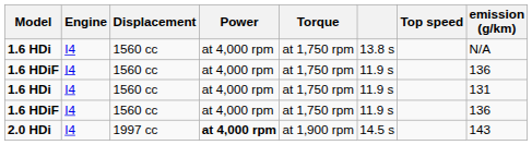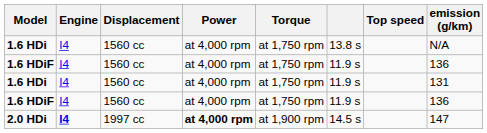 <table class="wikitable">
 <tr>
 <th>Model</th>
 <th>Engine</th>
 <th>Displacement</th>
 <th>Power</th>
 <th>Torque</th>
 <th></th>
 <th>Top speed</th>
 <th> emission<br>(g/km)</th>
 </tr>
 <tr>
 <td><strong>1.6 HDi</strong></td>
 <td><a href='#'>I4</a></td>
 <td>1560 cc</td>
 <td> at 4,000 rpm</td>
 <td> at 1,750 rpm</td>
 <td>13.8 s</td>
 <td></td>
 <td>N/A</td>
 </tr>
 <tr>
 <td><strong>1.6 HDiF</strong></td>
 <td><a href='#'>I4</a></td>
 <td>1560 cc</td>
 <td> at 4,000 rpm</td>
 <td> at 1,750 rpm</td>
 <td>11.9 s</td>
 <td></td>
 <td>136</td>
 </tr>
 <tr>
 <td><strong>1.6 HDi</strong></td>
 <td><a href='#'>I4</a></td>
 <td>1560 cc</td>
 <td> at 4,000 rpm</td>
 <td> at 1,750 rpm</td>
 <td>11.9 s</td>
 <td></td>
 <td>131</td>
 </tr>
 <tr>
 <td><strong>1.6 HDiF</strong></td>
 <td><a href='#'>I4</a></td>
 <td>1560 cc</td>
 <td> at 4,000 rpm</td>
 <td> at 1,750 rpm</td>
 <td>11.9 s</td>
 <td></td>
 <td>136</td>
 </tr>
 <tr>
 <td><strong>2.0 HDi</strong></td>
-<td><a href='#'>I4</a></td>
+<td><strong><a href='#'>I4</a></strong></td>
 <td>1997 cc</td>
 <td><strong> at 4,000 rpm</strong></td>
 <td> at 1,900 rpm</td>
 <td>14.5 s</td>
 <td></td>
-<td>143</td>
+<td>147</td>
 </tr>
 </table>
